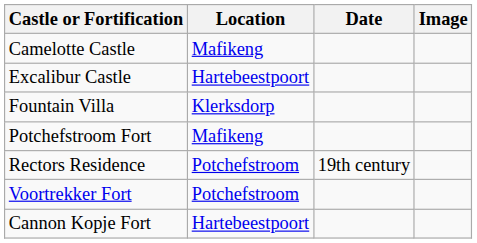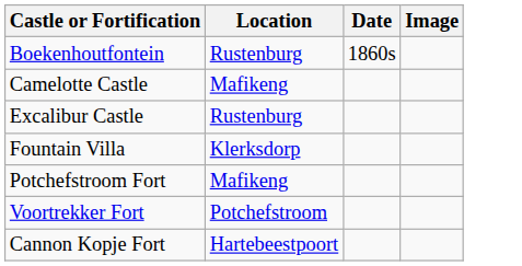 <table class="wikitable">
 <tr>
 <th>Castle or Fortification</th>
 <th>Location</th>
 <th>Date</th>
 <th>Image</th>
+</tr>
+<tr>
+<td><a href='#'>Boekenhoutfontein</a></td>
+<td><a href='#'>Rustenburg</a></td>
+<td>1860s</td>
+<td></td>
 </tr>
 <tr>
 <td>Camelotte Castle</td>
 <td><a href='#'>Mafikeng</a></td>
 <td></td>
 <td></td>
 </tr>
 <tr>
 <td>Excalibur Castle</td>
-<td><a href='#'>Hartebeestpoort</a></td>
+<td><a href='#'>Rustenburg</a></td>
 <td></td>
 <td></td>
 </tr>
 <tr>
 <td>Fountain Villa</td>
 <td><a href='#'>Klerksdorp</a></td>
 <td></td>
 <td></td>
 </tr>
 <tr>
 <td>Potchefstroom Fort</td>
 <td><a href='#'>Mafikeng</a></td>
 <td></td>
 <td></td>
 </tr>
 <tr>
-<td>Rectors Residence</td>
-<td><a href='#'>Potchefstroom</a></td>
-<td>19th century</td>
-<td></td>
-</tr>
-<tr>
 <td><a href='#'>Voortrekker Fort</a></td>
 <td><a href='#'>Potchefstroom</a></td>
 <td></td>
 <td></td>
 </tr>
 <tr>
 <td>Cannon Kopje Fort</td>
 <td><a href='#'>Hartebeestpoort</a></td>
 <td></td>
 <td></td>
 </tr>
 </table>
